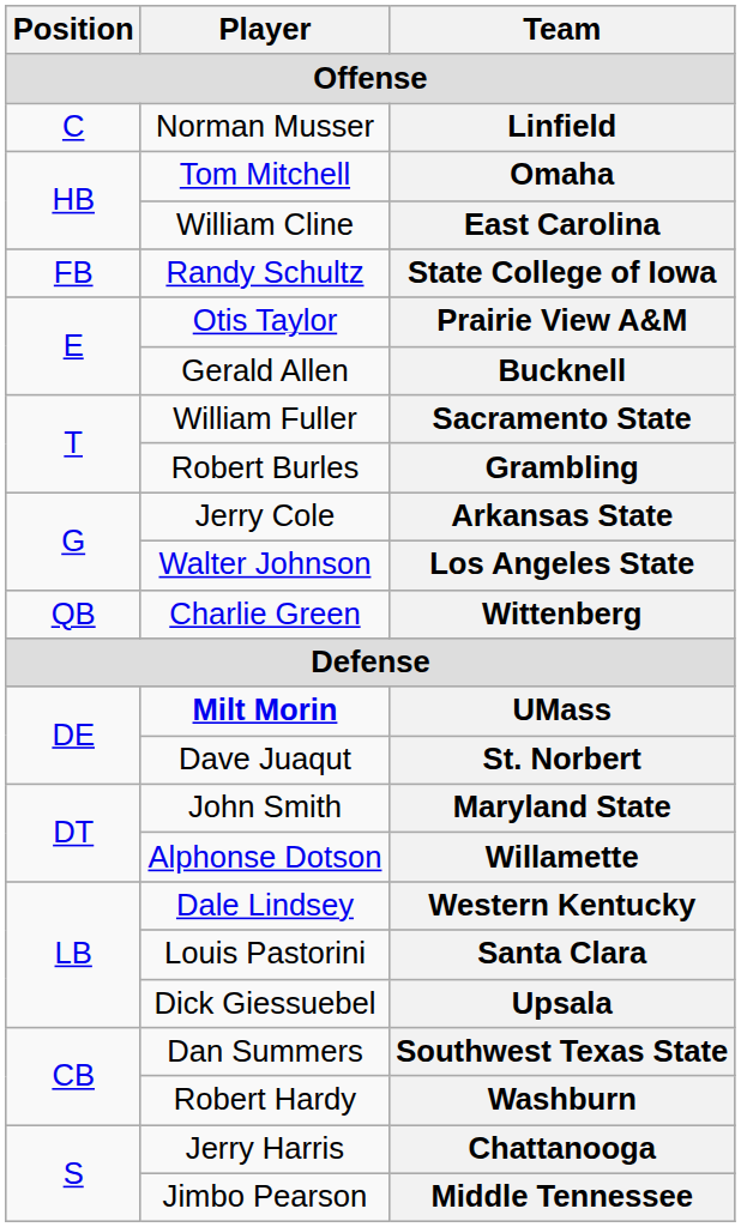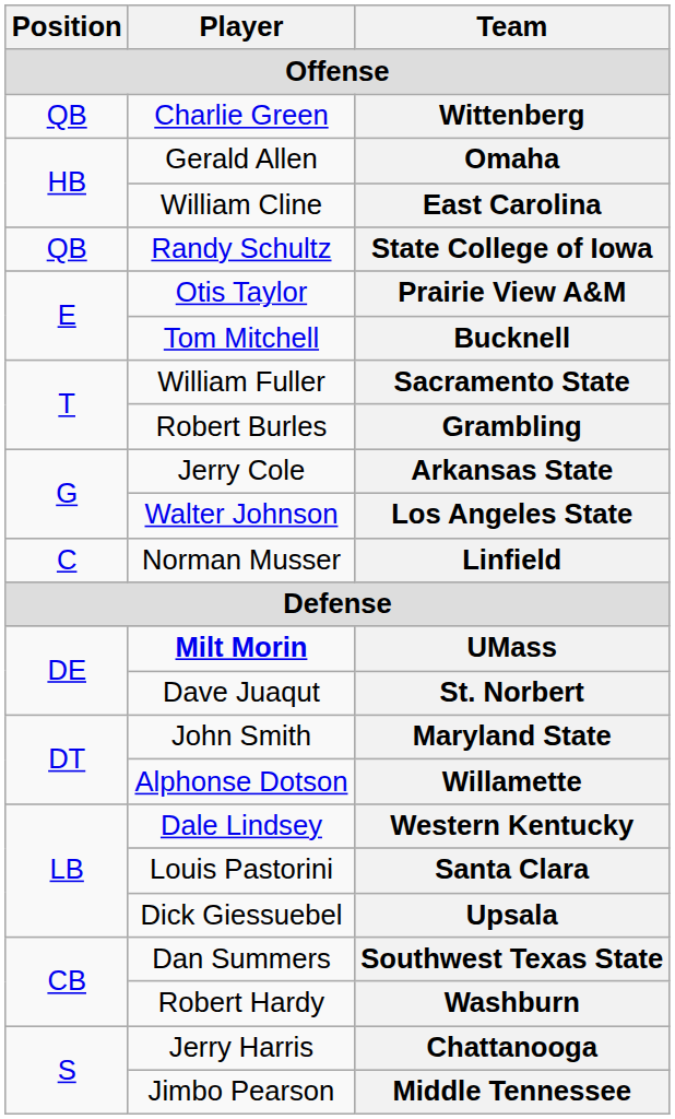 <table class="wikitable">
 <tr>
 <th>Position</th>
 <th>Player</th>
 <th>Team</th>
 </tr>
 <tr>
 <td colspan="3" style="text-align:center; background:#ddd;"><strong>Offense </strong></td>
 </tr>
 <tr style="text-align:center;">
-<td><a href='#'>C</a></td>
-<td>Norman Musser</td>
-<th Style = >Linfield</th>
+<td><a href='#'>QB</a></td>
+<td><a href='#'>Charlie Green</a></td>
+<th Style = >Wittenberg</th>
 </tr>
 <tr style="text-align:center;">
 <td rowspan="2"><a href='#'>HB</a></td>
-<td><a href='#'>Tom Mitchell</a></td>
+<td>Gerald Allen</td>
 <th Style = >Omaha</th>
 </tr>
 <tr style="text-align:center;">
 <td>William Cline</td>
 <th Style = >East Carolina</th>
 </tr>
 <tr style="text-align:center;">
-<td><a href='#'>FB</a></td>
+<td><a href='#'>QB</a></td>
 <td><a href='#'>Randy Schultz</a></td>
 <th Style = >State College of Iowa</th>
 </tr>
 <tr style="text-align:center;">
 <td rowspan="2"><a href='#'>E</a></td>
 <td><a href='#'>Otis Taylor</a></td>
 <th Style = >Prairie View A&M</th>
 </tr>
 <tr style="text-align:center;">
-<td>Gerald Allen</td>
+<td><a href='#'>Tom Mitchell</a></td>
 <th Style = >Bucknell</th>
 </tr>
 <tr style="text-align:center;">
 <td rowspan="2"><a href='#'>T</a></td>
 <td>William Fuller</td>
 <th Style = >Sacramento State</th>
 </tr>
 <tr style="text-align:center;">
 <td>Robert Burles</td>
 <th Style = >Grambling</th>
 </tr>
 <tr style="text-align:center;">
 <td rowspan="2"><a href='#'>G</a></td>
 <td>Jerry Cole</td>
 <th Style = >Arkansas State</th>
 </tr>
 <tr style="text-align:center;">
 <td><a href='#'>Walter Johnson</a></td>
 <th Style = >Los Angeles State</th>
 </tr>
 <tr style="text-align:center;">
-<td><a href='#'>QB</a></td>
-<td><a href='#'>Charlie Green</a></td>
-<th Style = >Wittenberg</th>
+<td><a href='#'>C</a></td>
+<td>Norman Musser</td>
+<th Style = >Linfield</th>
 </tr>
 <tr>
 <td colspan="3" style="text-align:center; background:#ddd;"><strong>Defense</strong></td>
 </tr>
 <tr style="text-align:center;">
 <td rowspan="2"><a href='#'>DE</a></td>
 <td><strong><a href='#'>Milt Morin</a></strong></td>
 <th Style = >UMass</th>
 </tr>
 <tr style="text-align:center;">
 <td>Dave Juaqut</td>
 <th Style = >St. Norbert</th>
 </tr>
 <tr style="text-align:center;">
 <td rowspan="2"><a href='#'>DT</a></td>
 <td>John Smith</td>
 <th Style = >Maryland State</th>
 </tr>
 <tr style="text-align:center;">
 <td><a href='#'>Alphonse Dotson</a></td>
 <th Style = >Willamette</th>
 </tr>
 <tr style="text-align:center;">
 <td rowspan="3"><a href='#'>LB</a></td>
 <td><a href='#'>Dale Lindsey</a></td>
 <th Style = >Western Kentucky</th>
 </tr>
 <tr style="text-align:center;">
 <td>Louis Pastorini</td>
 <th Style = >Santa Clara</th>
 </tr>
 <tr style="text-align:center;">
 <td>Dick Giessuebel</td>
 <th Style = >Upsala</th>
 </tr>
 <tr style="text-align:center;">
 <td rowspan="2"><a href='#'>CB</a></td>
 <td>Dan Summers</td>
 <th Style = >Southwest Texas State</th>
 </tr>
 <tr style="text-align:center;">
 <td>Robert Hardy</td>
 <th Style = >Washburn</th>
 </tr>
 <tr style="text-align:center;">
 <td rowspan="2"><a href='#'>S</a></td>
 <td>Jerry Harris</td>
 <th Style = >Chattanooga</th>
 </tr>
 <tr style="text-align:center;">
 <td>Jimbo Pearson</td>
 <th Style = >Middle Tennessee</th>
 </tr>
 </table>
